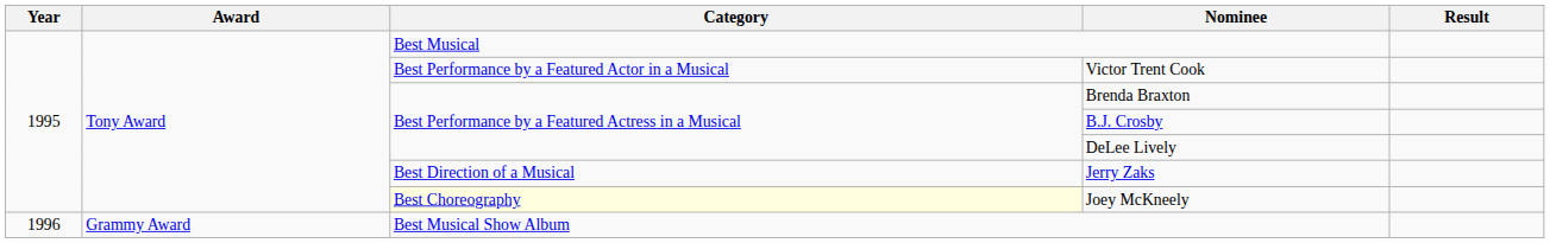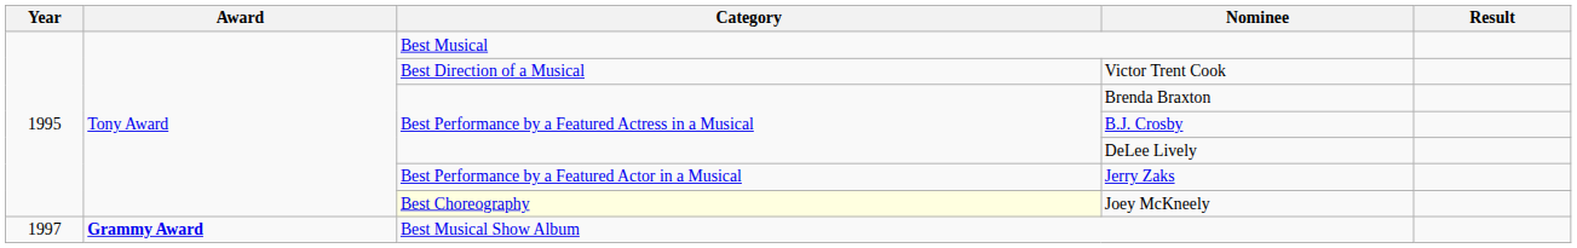 <table class="wikitable" width="95%">
 <tr>
 <th width="5%">Year</th>
 <th width="20%">Award</th>
 <th width="45%">Category</th>
 <th width="20%">Nominee</th>
 <th width="10%">Result</th>
 </tr>
 <tr>
 <td rowspan="7" align="center">1995</td>
 <td rowspan="7"><a href='#'>Tony Award</a></td>
 <td colspan="2"><a href='#'>Best Musical</a></td>
 <td></td>
 </tr>
 <tr>
-<td><a href='#'>Best Performance by a Featured Actor in a Musical</a></td>
+<td><a href='#'>Best Direction of a Musical</a></td>
 <td>Victor Trent Cook</td>
 <td></td>
 </tr>
 <tr>
 <td rowspan="3"><a href='#'>Best Performance by a Featured Actress in a Musical</a></td>
 <td>Brenda Braxton</td>
 <td></td>
 </tr>
 <tr>
 <td><a href='#'>B.J. Crosby</a></td>
 <td></td>
 </tr>
 <tr>
 <td>DeLee Lively</td>
 <td></td>
 </tr>
 <tr>
-<td><a href='#'>Best Direction of a Musical</a></td>
+<td><a href='#'>Best Performance by a Featured Actor in a Musical</a></td>
 <td><a href='#'>Jerry Zaks</a></td>
 <td></td>
 </tr>
 <tr>
 <td style="background: lightyellow;"><a href='#'>Best Choreography</a></td>
 <td>Joey McKneely</td>
 <td></td>
 </tr>
 <tr>
-<td align="center">1996</td>
-<td><a href='#'>Grammy Award</a></td>
+<td align="center">1997</td>
+<td><strong><a href='#'>Grammy Award</a></strong></td>
 <td colspan="2"><a href='#'>Best Musical Show Album</a></td>
 <td></td>
 </tr>
 </table>
